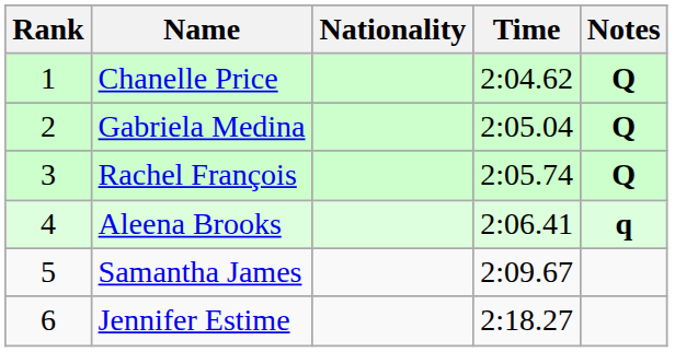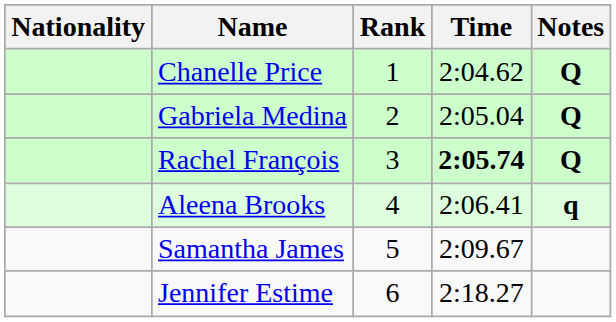 <table class="wikitable sortable" style="text-align:center">
 <tr>
+<th>Nationality</th>
+<th>Name</th>
 <th>Rank</th>
-<th>Name</th>
-<th>Nationality</th>
 <th>Time</th>
 <th>Notes</th>
 </tr>
 <tr bgcolor=ccffcc>
+<td align=left></td>
+<td align=left><a href='#'>Chanelle Price</a></td>
 <td align=center>1</td>
-<td align=left><a href='#'>Chanelle Price</a></td>
-<td align=left></td>
 <td>2:04.62</td>
 <td><strong>Q</strong></td>
 </tr>
 <tr bgcolor=ccffcc>
+<td align=left></td>
+<td align=left><a href='#'>Gabriela Medina</a></td>
 <td align=center>2</td>
-<td align=left><a href='#'>Gabriela Medina</a></td>
-<td align=left></td>
 <td>2:05.04</td>
 <td><strong>Q</strong></td>
 </tr>
 <tr bgcolor=ccffcc>
+<td align=left></td>
+<td align=left><a href='#'>Rachel François</a></td>
 <td align=center>3</td>
-<td align=left><a href='#'>Rachel François</a></td>
-<td align=left></td>
-<td>2:05.74</td>
+<td><strong>2:05.74</strong></td>
 <td><strong>Q</strong></td>
 </tr>
 <tr bgcolor=ddffdd>
+<td align=left></td>
+<td align=left><a href='#'>Aleena Brooks</a></td>
 <td align=center>4</td>
-<td align=left><a href='#'>Aleena Brooks</a></td>
-<td align=left></td>
 <td>2:06.41</td>
 <td><strong>q</strong></td>
 </tr>
 <tr>
+<td align=left></td>
+<td align=left><a href='#'>Samantha James</a></td>
 <td align=center>5</td>
-<td align=left><a href='#'>Samantha James</a></td>
-<td align=left></td>
 <td>2:09.67</td>
 <td></td>
 </tr>
 <tr>
+<td align=left></td>
+<td align=left><a href='#'>Jennifer Estime</a></td>
 <td align=center>6</td>
-<td align=left><a href='#'>Jennifer Estime</a></td>
-<td align=left></td>
 <td>2:18.27</td>
 <td></td>
 </tr>
 </table>
